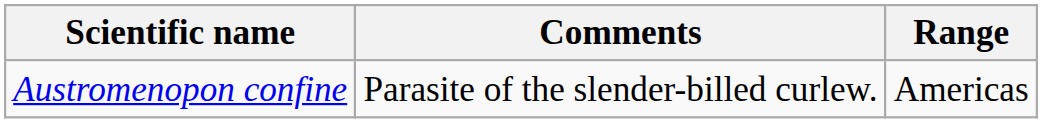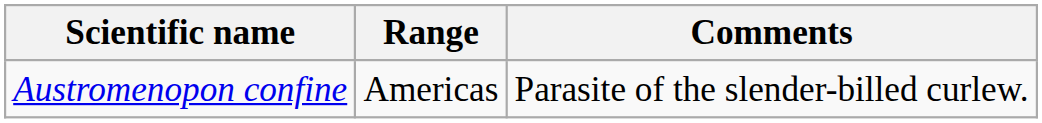 <table class="wikitable">
 <tr>
 <th>Scientific name</th>
+<th>Range</th>
 <th class="unsortable">Comments</th>
-<th>Range</th>
 </tr>
 <tr>
 <td><em><a href='#'>Austromenopon confine</a></em></td>
+<td>Americas</td>
 <td>Parasite of the slender-billed curlew.</td>
-<td>Americas</td>
 </tr>
 </table>
